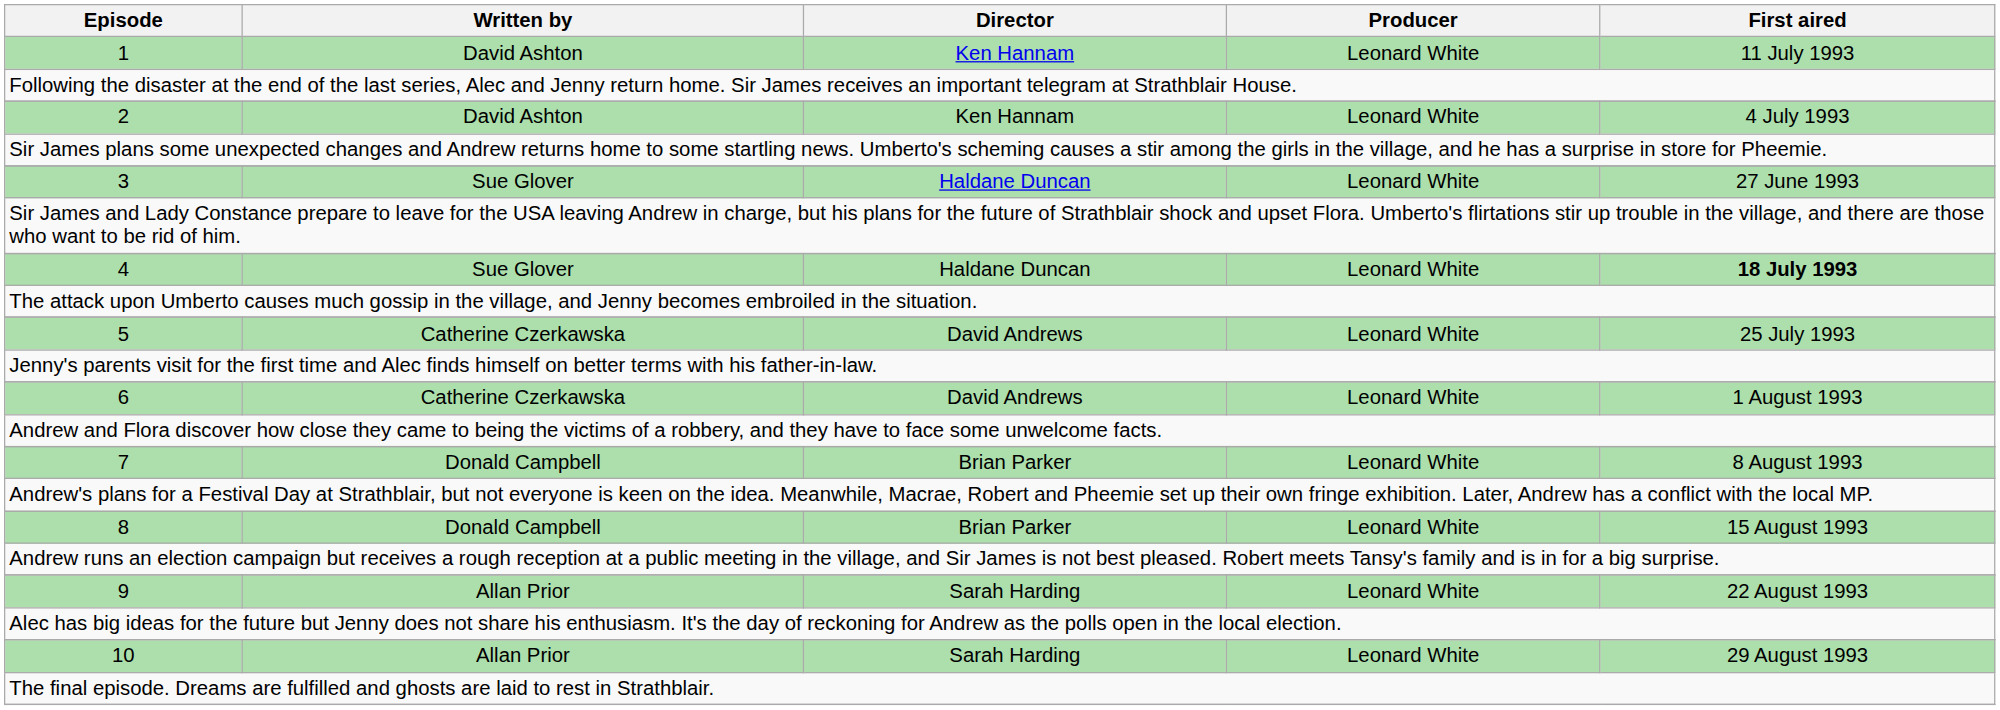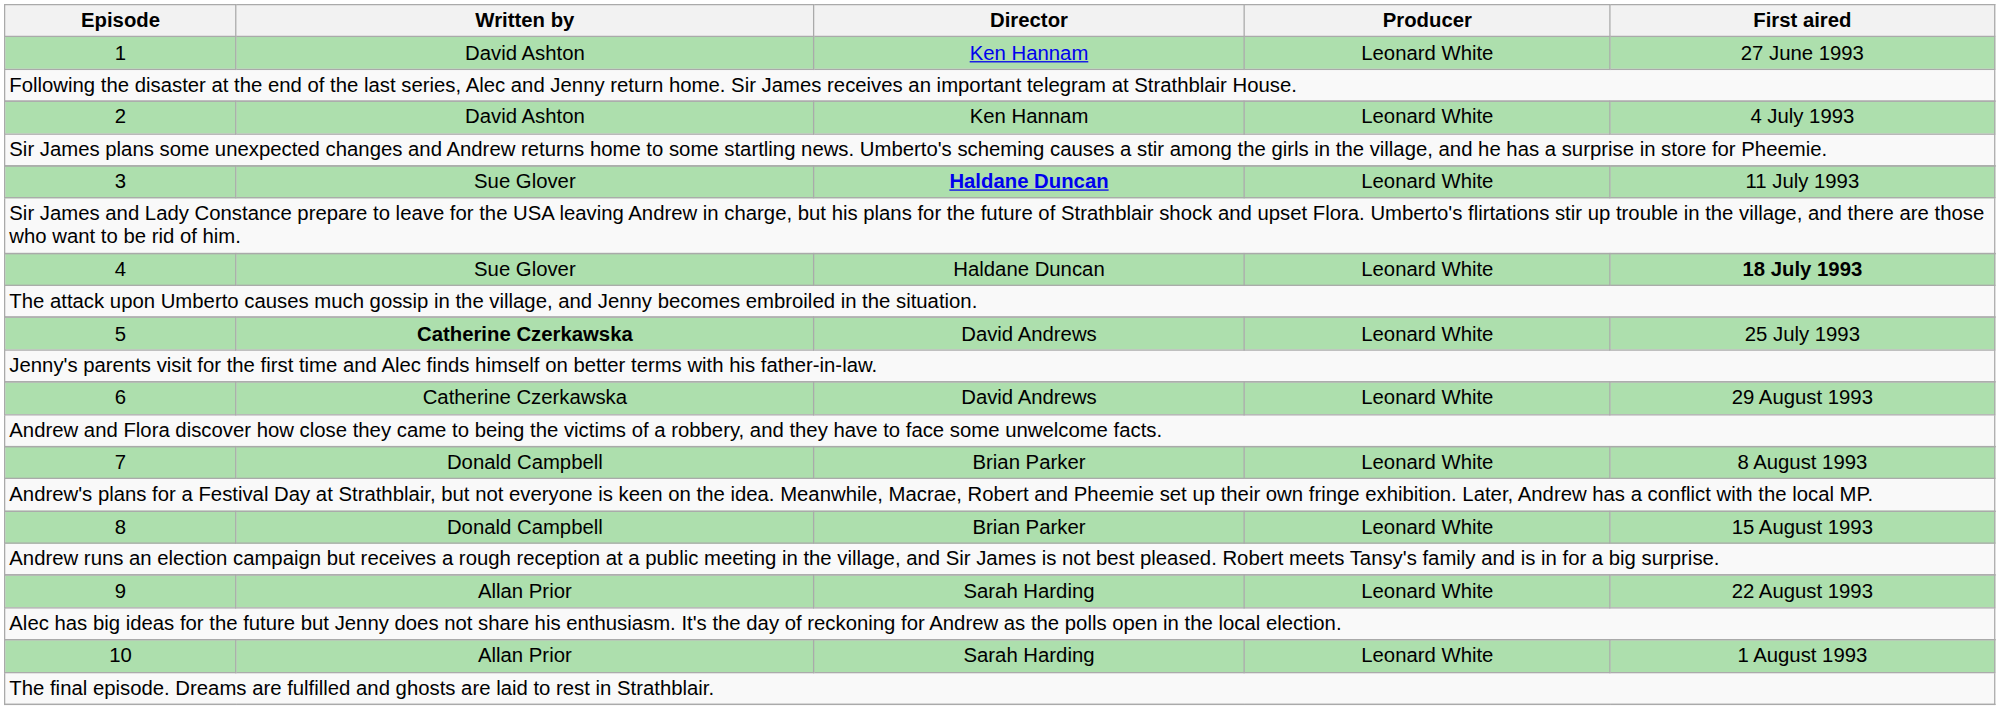 <table class="wikitable">
 <tr>
 <th>Episode</th>
 <th>Written by</th>
 <th>Director</th>
 <th>Producer</th>
 <th>First aired</th>
 </tr>
 <tr id="s2ep1" style="text-align:center; background:#addfad;">
 <td>1</td>
 <td>David Ashton</td>
 <td><a href='#'>Ken Hannam</a></td>
 <td>Leonard White</td>
-<td>11 July 1993</td>
+<td>27 June 1993</td>
 </tr>
 <tr>
 <td colspan="5">Following the disaster at the end of the last series, Alec and Jenny return home. Sir James receives an important telegram at Strathblair House.</td>
 </tr>
 <tr>
 </tr>
 <tr id="s2ep2" style="text-align:center; background:#addfad;">
 <td>2</td>
 <td>David Ashton</td>
 <td>Ken Hannam</td>
 <td>Leonard White</td>
 <td>4 July 1993</td>
 </tr>
 <tr>
 <td colspan="5">Sir James plans some unexpected changes and Andrew returns home to some startling news. Umberto's scheming causes a stir among the girls in the village, and he has a surprise in store for Pheemie.</td>
 </tr>
 <tr>
 </tr>
 <tr id="s2ep3" style="text-align:center; background:#addfad;">
 <td>3</td>
 <td>Sue Glover</td>
-<td><a href='#'>Haldane Duncan</a></td>
+<td><strong><a href='#'>Haldane Duncan</a></strong></td>
 <td>Leonard White</td>
-<td>27 June 1993</td>
+<td>11 July 1993</td>
 </tr>
 <tr>
 <td colspan="5">Sir James and Lady Constance prepare to leave for the USA leaving Andrew in charge, but his plans for the future of Strathblair shock and upset Flora. Umberto's flirtations stir up trouble in the village, and there are those who want to be rid of him.</td>
 </tr>
 <tr>
 </tr>
 <tr id="s2ep4" style="text-align:center; background:#addfad;">
 <td>4</td>
 <td>Sue Glover</td>
 <td>Haldane Duncan</td>
 <td>Leonard White</td>
 <td><strong>18 July 1993</strong></td>
 </tr>
 <tr>
 <td colspan="5">The attack upon Umberto causes much gossip in the village, and Jenny becomes embroiled in the situation.</td>
 </tr>
 <tr>
 </tr>
 <tr id="s2ep5" style="text-align:center; background:#addfad;">
 <td>5</td>
-<td>Catherine Czerkawska</td>
+<td><strong>Catherine Czerkawska</strong></td>
 <td>David Andrews</td>
 <td>Leonard White</td>
 <td>25 July 1993</td>
 </tr>
 <tr>
 <td colspan="5">Jenny's parents visit for the first time and Alec finds himself on better terms with his father-in-law.</td>
 </tr>
 <tr>
 </tr>
 <tr id="s2ep6" style="text-align:center; background:#addfad;">
 <td>6</td>
 <td>Catherine Czerkawska</td>
 <td>David Andrews</td>
 <td>Leonard White</td>
-<td>1 August 1993</td>
+<td>29 August 1993</td>
 </tr>
 <tr>
 <td colspan="5">Andrew and Flora discover how close they came to being the victims of a robbery, and they have to face some unwelcome facts.</td>
 </tr>
 <tr>
 </tr>
 <tr id="s2ep7" style="text-align:center; background:#addfad;">
 <td>7</td>
 <td>Donald Campbell</td>
 <td>Brian Parker</td>
 <td>Leonard White</td>
 <td>8 August 1993</td>
 </tr>
 <tr>
 <td colspan="5">Andrew's plans for a Festival Day at Strathblair, but not everyone is keen on the idea. Meanwhile, Macrae, Robert and Pheemie set up their own fringe exhibition. Later, Andrew has a conflict with the local MP.</td>
 </tr>
 <tr>
 </tr>
 <tr id="s2ep8" style="text-align:center; background:#addfad;">
 <td>8</td>
 <td>Donald Campbell</td>
 <td>Brian Parker</td>
 <td>Leonard White</td>
 <td>15 August 1993</td>
 </tr>
 <tr>
 <td colspan="5">Andrew runs an election campaign but receives a rough reception at a public meeting in the village, and Sir James is not best pleased. Robert meets Tansy's family and is in for a big surprise.</td>
 </tr>
 <tr>
 </tr>
 <tr id="s2ep9" style="text-align:center; background:#addfad;">
 <td>9</td>
 <td>Allan Prior</td>
 <td>Sarah Harding</td>
 <td>Leonard White</td>
 <td>22 August 1993</td>
 </tr>
 <tr>
 <td colspan="5">Alec has big ideas for the future but Jenny does not share his enthusiasm. It's the day of reckoning for Andrew as the polls open in the local election.</td>
 </tr>
 <tr>
 </tr>
 <tr id="s2ep10" style="text-align:center; background:#addfad;">
 <td>10</td>
 <td>Allan Prior</td>
 <td>Sarah Harding</td>
 <td>Leonard White</td>
-<td>29 August 1993</td>
+<td>1 August 1993</td>
 </tr>
 <tr>
 <td colspan="5">The final episode. Dreams are fulfilled and ghosts are laid to rest in Strathblair.</td>
 </tr>
 <tr>
 </tr>
 </table>
